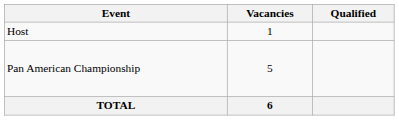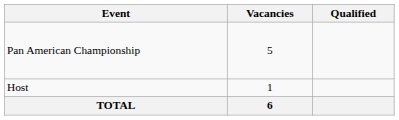 <table class="wikitable" width=550>
 <tr>
 <th>Event</th>
 <th>Vacancies</th>
 <th>Qualified</th>
 </tr>
 <tr>
+<td>Pan American Championship</td>
+<td align=center>5</td>
+<td><br><br><br><br></td>
+</tr>
+<tr>
 <td>Host</td>
 <td align=center>1</td>
 <td></td>
-</tr>
-<tr>
-<td>Pan American Championship</td>
-<td align=center>5</td>
-<td><br><br><br><br></td>
 </tr>
 <tr>
 <th>TOTAL</th>
 <th colspan="1">6</th>
 <th></th>
 </tr>
 </table>
